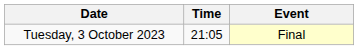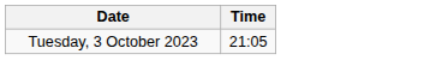 <table class = "wikitable" style="text-align:center;">
 <tr>
 <th width=220>Date</th>
 <th width=50>Time</th>
-<th width=150>Event</th>
 </tr>
 <tr>
 <td>Tuesday, 3 October 2023</td>
 <td>21:05</td>
-<td bgcolor=ffffcc>Final</td>
 </tr>
 </table>
